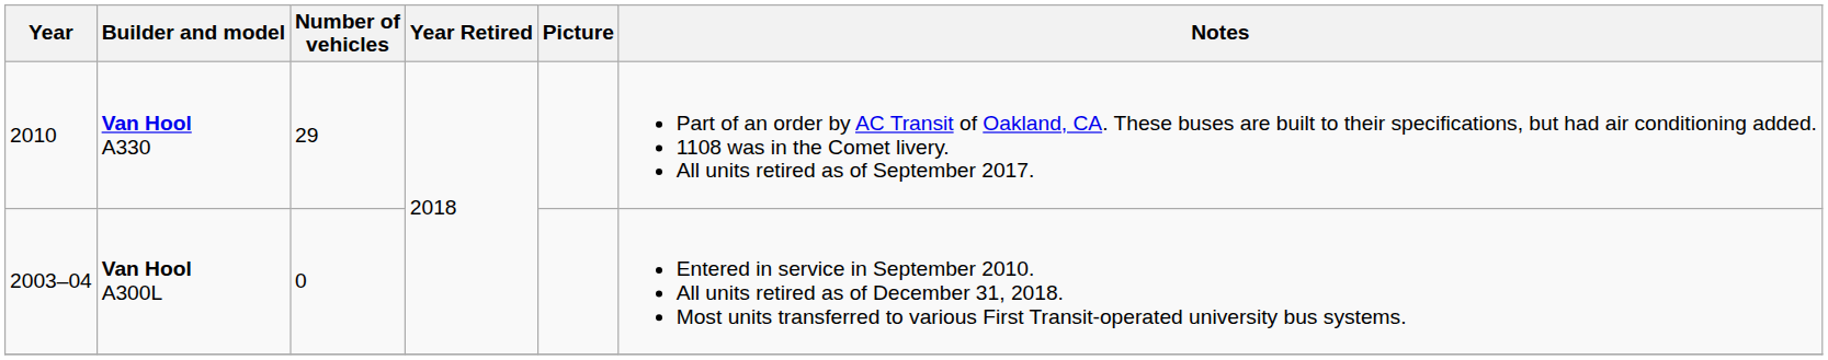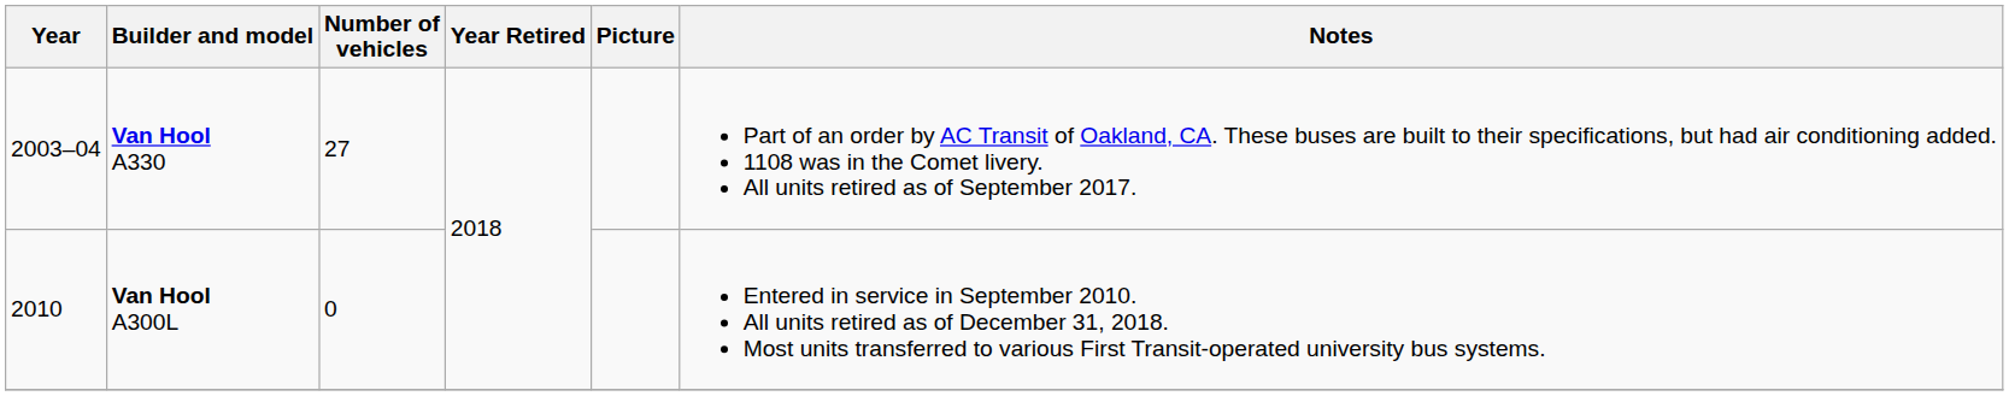 <table class="wikitable sortable">
 <tr>
 <th>Year</th>
 <th>Builder and model</th>
 <th>Number of<br>vehicles</th>
 <th>Year Retired</th>
 <th>Picture</th>
 <th>Notes</th>
 </tr>
 <tr>
-<td>2010</td>
+<td>2003–04</td>
 <td><strong><a href='#'>Van Hool</a></strong><br>A330</td>
-<td>29</td>
+<td>27</td>
 <td rowspan=2>2018</td>
 <td></td>
 <td><br><ul><li>Part of an order by <a href='#'>AC Transit</a> of <a href='#'>Oakland, CA</a>. These buses are built to their specifications, but had air conditioning added.</li><li>1108 was in the Comet livery.</li><li>All units retired as of September 2017.</li></ul></td>
 </tr>
 <tr>
-<td>2003–04</td>
+<td>2010</td>
 <td><strong>Van Hool</strong><br>A300L</td>
 <td>0</td>
 <td></td>
 <td><br><ul><li>Entered in service in September 2010.</li><li>All units retired as of December 31, 2018.</li><li>Most units transferred to various First Transit-operated university bus systems.</li></ul></td>
 </tr>
 <tr>
 </tr>
 </table>
